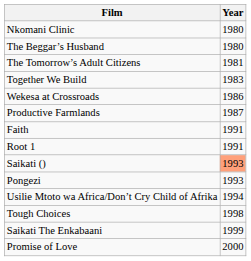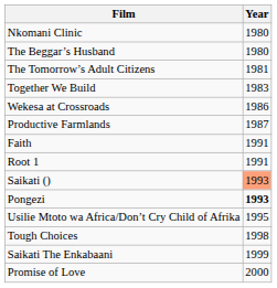 <table class="wikitable">
 <tr>
 <th>Film</th>
 <th>Year</th>
 </tr>
 <tr>
 <td>Nkomani Clinic</td>
 <td>1980</td>
 </tr>
 <tr>
 <td>The Beggar’s Husband</td>
 <td>1980</td>
 </tr>
 <tr>
 <td>The Tomorrow’s Adult Citizens</td>
 <td>1981</td>
 </tr>
 <tr>
 <td>Together We Build</td>
 <td>1983</td>
 </tr>
 <tr>
 <td>Wekesa at Crossroads</td>
 <td>1986</td>
 </tr>
 <tr>
 <td>Productive Farmlands</td>
 <td>1987</td>
 </tr>
 <tr>
 <td>Faith</td>
 <td>1991</td>
 </tr>
 <tr>
 <td>Root 1</td>
 <td>1991</td>
 </tr>
 <tr>
 <td>Saikati ()</td>
 <td style="background: lightsalmon;">1993</td>
 </tr>
 <tr>
 <td>Pongezi</td>
-<td>1993</td>
+<td><strong>1993</strong></td>
 </tr>
 <tr>
 <td>Usilie Mtoto wa Africa/Don’t Cry Child of Afrika</td>
-<td>1994</td>
+<td>1995</td>
 </tr>
 <tr>
 <td>Tough Choices</td>
 <td>1998</td>
 </tr>
 <tr>
 <td>Saikati The Enkabaani</td>
 <td>1999</td>
 </tr>
 <tr>
 <td>Promise of Love</td>
 <td>2000</td>
 </tr>
 </table>
